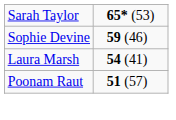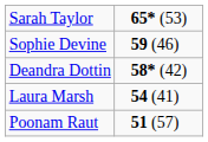 <table class="wikitable">
 <tr>
 <td> <a href='#'>Sarah Taylor</a></td>
 <td>    <strong>65*</strong> (53)   </td>
 </tr>
 <tr>
 <td> <a href='#'>Sophie Devine</a></td>
 <td>    <strong>59</strong> (46)   </td>
 </tr>
 <tr>
+<td> <a href='#'>Deandra Dottin</a></td>
+<td>    <strong>58*</strong> (42)   </td>
+</tr>
+<tr>
 <td> <a href='#'>Laura Marsh</a></td>
 <td>    <strong>54</strong> (41)   </td>
 </tr>
 <tr>
 <td> <a href='#'>Poonam Raut</a></td>
 <td>    <strong>51</strong> (57)   </td>
 </tr>
 </table>
